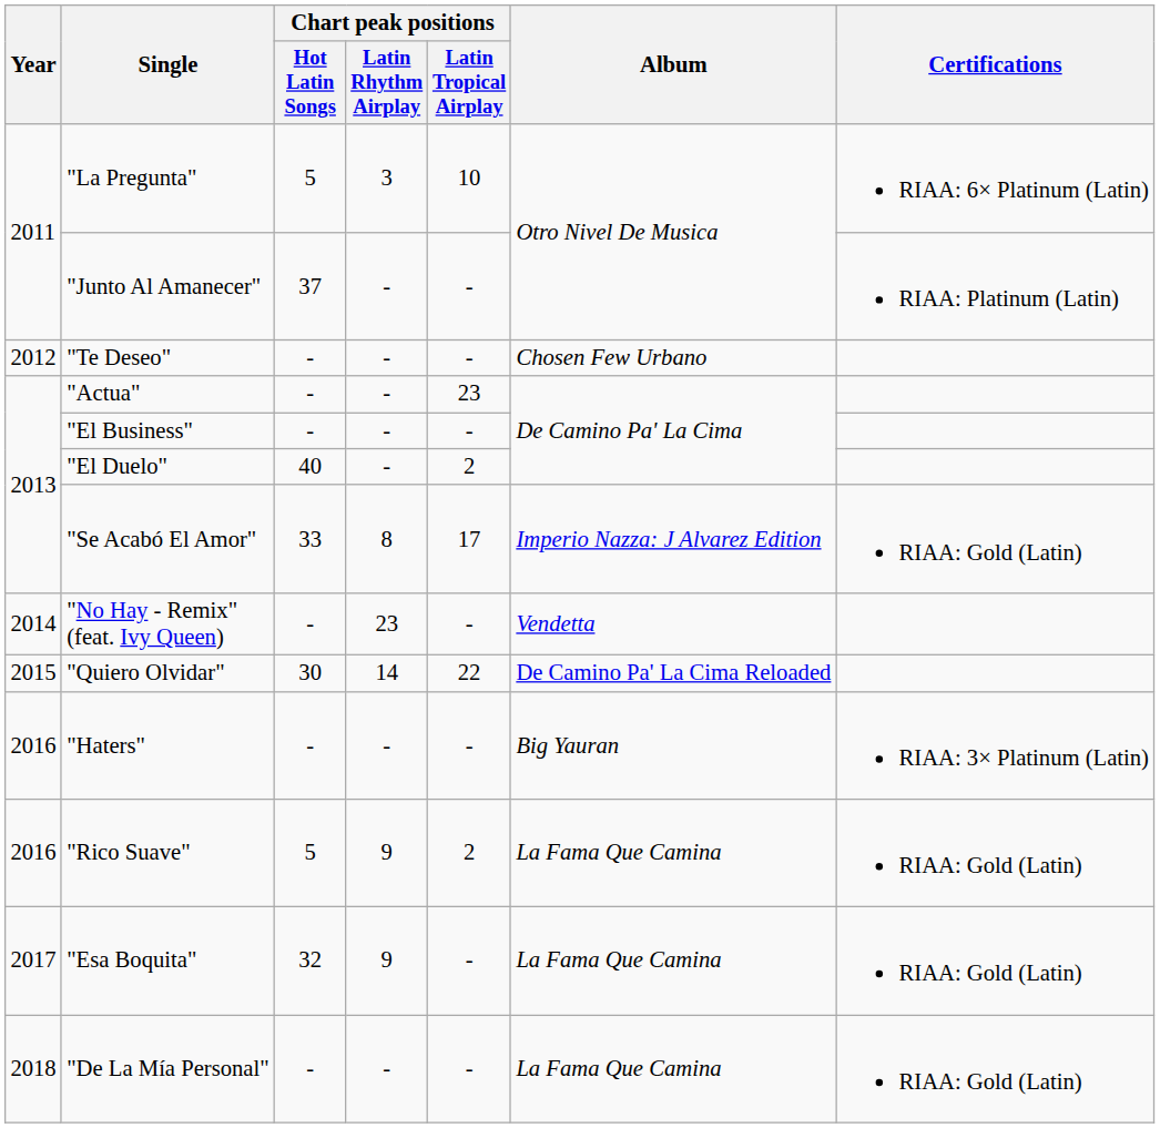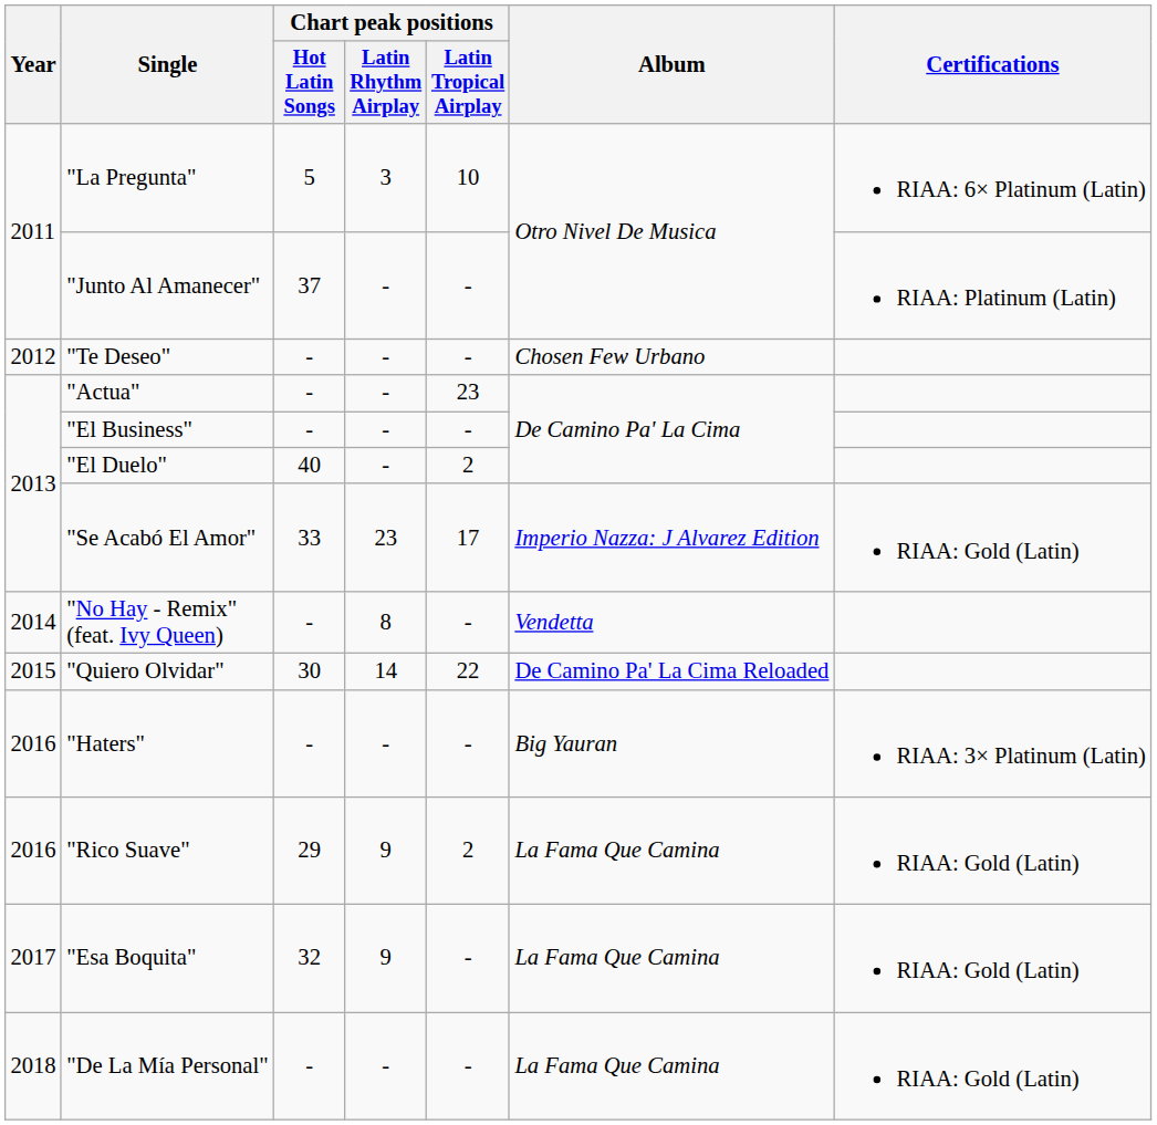 <table class="wikitable">
 <tr>
 <th rowspan="2">Year</th>
 <th rowspan="2">Single</th>
 <th colspan="3">Chart peak positions</th>
 <th rowspan="2">Album</th>
 <th rowspan="2"><a href='#'>Certifications</a></th>
 </tr>
 <tr>
 <th style="width:3em;font-size:90%"><a href='#'>Hot Latin Songs</a></th>
 <th style="width:3em;font-size:90%"><a href='#'>Latin Rhythm Airplay</a></th>
 <th style="width:3em;font-size:90%"><a href='#'>Latin Tropical Airplay</a></th>
 </tr>
 <tr>
 <td rowspan="2">2011</td>
 <td>"La Pregunta"</td>
 <td align="center">5</td>
 <td align="center">3</td>
 <td align="center">10</td>
 <td rowspan="2"><em>Otro Nivel De Musica</em></td>
 <td><br><ul><li>RIAA: 6× Platinum (Latin)</li></ul></td>
 </tr>
 <tr>
 <td>"Junto Al Amanecer"</td>
 <td align="center">37</td>
 <td align="center">-</td>
 <td align="center">-</td>
 <td><br><ul><li>RIAA: Platinum (Latin)</li></ul></td>
 </tr>
 <tr>
 <td>2012</td>
 <td>"Te Deseo"</td>
 <td align="center">-</td>
 <td align="center">-</td>
 <td align="center">-</td>
 <td><em>Chosen Few Urbano</em></td>
 <td></td>
 </tr>
 <tr>
 <td rowspan="4">2013</td>
 <td>"Actua"</td>
 <td align="center">-</td>
 <td align="center">-</td>
 <td align="center">23</td>
 <td rowspan="3"><em>De Camino Pa' La Cima</em></td>
 <td></td>
 </tr>
 <tr>
 <td>"El Business"</td>
 <td align="center">-</td>
 <td align="center">-</td>
 <td align="center">-</td>
 <td></td>
 </tr>
 <tr>
 <td>"El Duelo"</td>
 <td align="center">40</td>
 <td align="center">-</td>
 <td align="center">2</td>
 <td></td>
 </tr>
 <tr>
 <td>"Se Acabó El Amor"</td>
 <td align="center">33</td>
-<td align="center">8</td>
+<td align="center">23</td>
 <td align="center">17</td>
 <td rowspan="1"><em><a href='#'>Imperio Nazza: J Alvarez Edition</a></em></td>
 <td><br><ul><li>RIAA: Gold (Latin)</li></ul></td>
 </tr>
 <tr>
 <td rowspan="1">2014</td>
 <td>"<a href='#'>No Hay</a> - Remix"<br>(feat. <a href='#'>Ivy Queen</a>)</td>
 <td align="center">-</td>
-<td align="center">23</td>
+<td align="center">8</td>
 <td align="center">-</td>
 <td rowspan="1"><em><a href='#'>Vendetta</a></em></td>
 </tr>
 <tr>
 <td>2015</td>
 <td>"Quiero Olvidar"</td>
 <td align="center">30</td>
 <td align="center">14</td>
 <td align="center">22</td>
 <td><a href='#'>De Camino Pa' La Cima Reloaded</a></td>
 <td></td>
 </tr>
 <tr>
 <td>2016</td>
 <td>"Haters"</td>
 <td align="center">-</td>
 <td align="center">-</td>
 <td align="center">-</td>
 <td><em> Big Yauran</em></td>
 <td><br><ul><li>RIAA: 3× Platinum (Latin)</li></ul></td>
 </tr>
 <tr>
 <td>2016</td>
 <td>"Rico Suave"</td>
-<td align="center">5</td>
+<td align="center">29</td>
 <td align="center">9</td>
 <td align="center">2</td>
 <td><em>La Fama Que Camina</em></td>
 <td><br><ul><li>RIAA: Gold (Latin)</li></ul></td>
 </tr>
 <tr>
 <td>2017</td>
 <td>"Esa Boquita"</td>
 <td align="center">32</td>
 <td align="center">9</td>
 <td align="center">-</td>
 <td><em>La Fama Que Camina</em></td>
 <td><br><ul><li>RIAA: Gold (Latin)</li></ul></td>
 </tr>
 <tr>
 <td>2018</td>
 <td>"De La Mía Personal"</td>
 <td align="center">-</td>
 <td align="center">-</td>
 <td align="center">-</td>
 <td><em>La Fama Que Camina</em></td>
 <td><br><ul><li>RIAA: Gold (Latin)</li></ul></td>
 </tr>
 </table>
